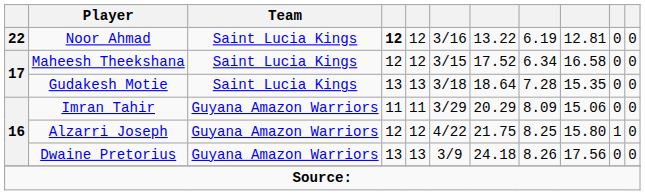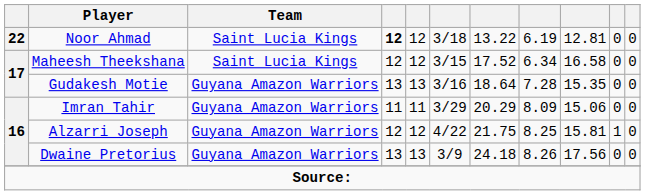 <table class="wikitable sortable"  style="text-align: center;">
 <tr>
 <th></th>
 <th class="unsortable">Player</th>
 <th>Team</th>
 <th></th>
 <th></th>
 <th></th>
 <th></th>
 <th></th>
 <th></th>
 <th></th>
 <th></th>
 </tr>
 <tr>
 <th>22</th>
 <td><a href='#'>Noor Ahmad</a></td>
 <td><a href='#'>Saint Lucia Kings</a></td>
 <td><strong>12</strong></td>
 <td>12</td>
-<td>3/16</td>
+<td>3/18</td>
 <td>13.22</td>
 <td>6.19</td>
 <td>12.81</td>
 <td>0</td>
 <td>0</td>
 </tr>
 <tr>
 <th rowspan="2">17</th>
 <td><a href='#'>Maheesh Theekshana</a></td>
 <td><a href='#'>Saint Lucia Kings</a></td>
 <td>12</td>
 <td>12</td>
 <td>3/15</td>
 <td>17.52</td>
 <td>6.34</td>
 <td>16.58</td>
 <td>0</td>
 <td>0</td>
 </tr>
 <tr>
 <td><a href='#'>Gudakesh Motie</a></td>
-<td><a href='#'>Saint Lucia Kings</a></td>
+<td><a href='#'>Guyana Amazon Warriors</a></td>
 <td>13</td>
 <td>13</td>
-<td>3/18</td>
+<td>3/16</td>
 <td>18.64</td>
 <td>7.28</td>
 <td>15.35</td>
 <td>0</td>
 <td>0</td>
 </tr>
 <tr>
 <th rowspan="3">16</th>
 <td><a href='#'>Imran Tahir</a></td>
 <td><a href='#'>Guyana Amazon Warriors</a></td>
 <td>11</td>
 <td>11</td>
 <td>3/29</td>
 <td>20.29</td>
 <td>8.09</td>
 <td>15.06</td>
 <td>0</td>
 <td>0</td>
 </tr>
 <tr>
 <td><a href='#'>Alzarri Joseph</a></td>
 <td><a href='#'>Guyana Amazon Warriors</a></td>
 <td>12</td>
 <td>12</td>
 <td>4/22</td>
 <td>21.75</td>
 <td>8.25</td>
-<td>15.80</td>
+<td>15.81</td>
 <td>1</td>
 <td>0</td>
 </tr>
 <tr>
 <td><a href='#'>Dwaine Pretorius</a></td>
 <td><a href='#'>Guyana Amazon Warriors</a></td>
 <td>13</td>
 <td>13</td>
 <td>3/9</td>
 <td>24.18</td>
 <td>8.26</td>
 <td>17.56</td>
 <td>0</td>
 <td>0</td>
 </tr>
 <tr>
 </tr>
 <tr class=sortbottom>
 <td colspan=15><strong>Source:</strong> </td>
 </tr>
 </table>
